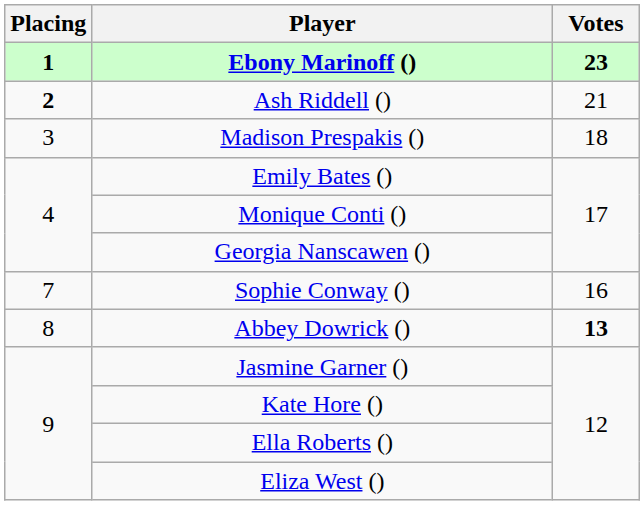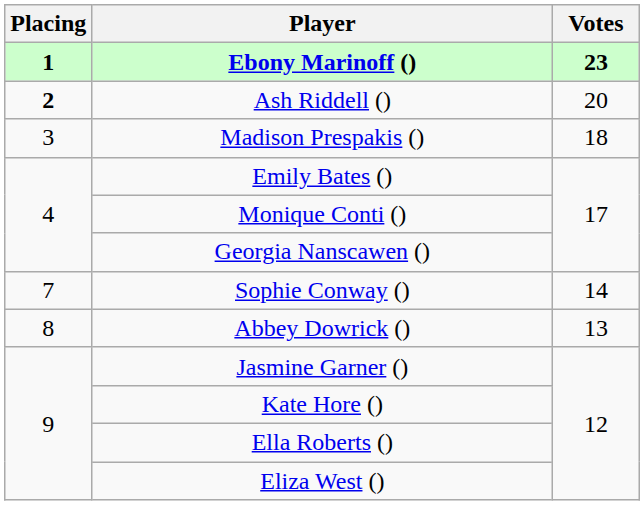 <table class=wikitable style=text-align:center>
 <tr>
 <th style=width:50px>Placing</th>
 <th style=width:300px>Player</th>
 <th style=width:50px>Votes</th>
 </tr>
 <tr style="background:#CCFFCC; font-weight:bold">
 <td>1</td>
 <td><a href='#'>Ebony Marinoff</a> ()</td>
 <td>23</td>
 </tr>
 <tr>
 <td><strong>2</strong></td>
 <td><a href='#'>Ash Riddell</a> ()</td>
-<td>21</td>
+<td>20</td>
 </tr>
 <tr>
 <td>3</td>
 <td><a href='#'>Madison Prespakis</a> ()</td>
 <td>18</td>
 </tr>
 <tr>
 <td rowspan=3>4</td>
 <td><a href='#'>Emily Bates</a> ()</td>
 <td rowspan=3>17</td>
 </tr>
 <tr>
 <td><a href='#'>Monique Conti</a> ()</td>
 </tr>
 <tr>
 <td><a href='#'>Georgia Nanscawen</a> ()</td>
 </tr>
 <tr>
 <td>7</td>
 <td><a href='#'>Sophie Conway</a> ()</td>
-<td>16</td>
+<td>14</td>
 </tr>
 <tr>
 <td>8</td>
 <td><a href='#'>Abbey Dowrick</a> ()</td>
-<td><strong>13</strong></td>
+<td>13</td>
 </tr>
 <tr>
 <td rowspan=4>9</td>
 <td><a href='#'>Jasmine Garner</a> ()</td>
 <td rowspan=4>12</td>
 </tr>
 <tr>
 <td><a href='#'>Kate Hore</a> ()</td>
 </tr>
 <tr>
 <td><a href='#'>Ella Roberts</a> ()</td>
 </tr>
 <tr>
 <td><a href='#'>Eliza West</a> ()</td>
 </tr>
 </table>
